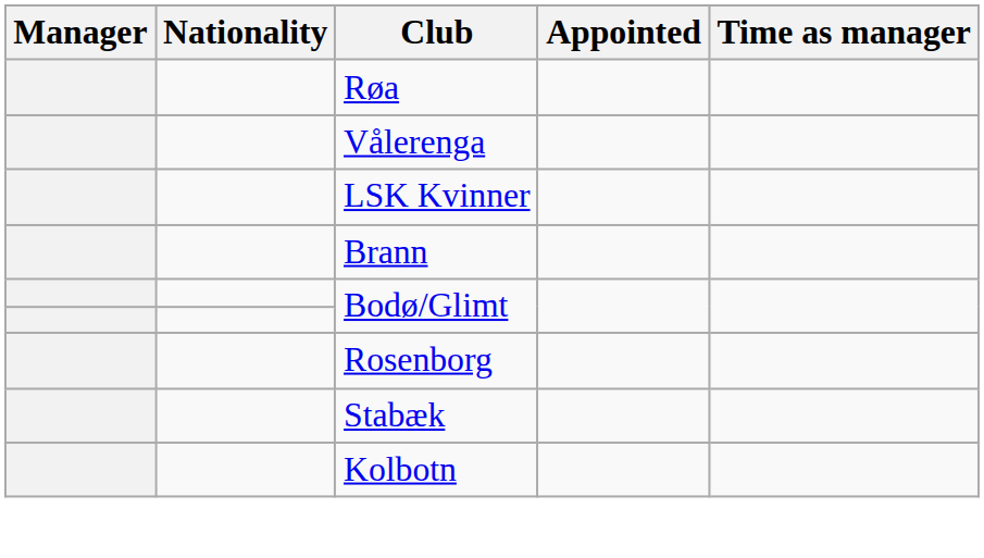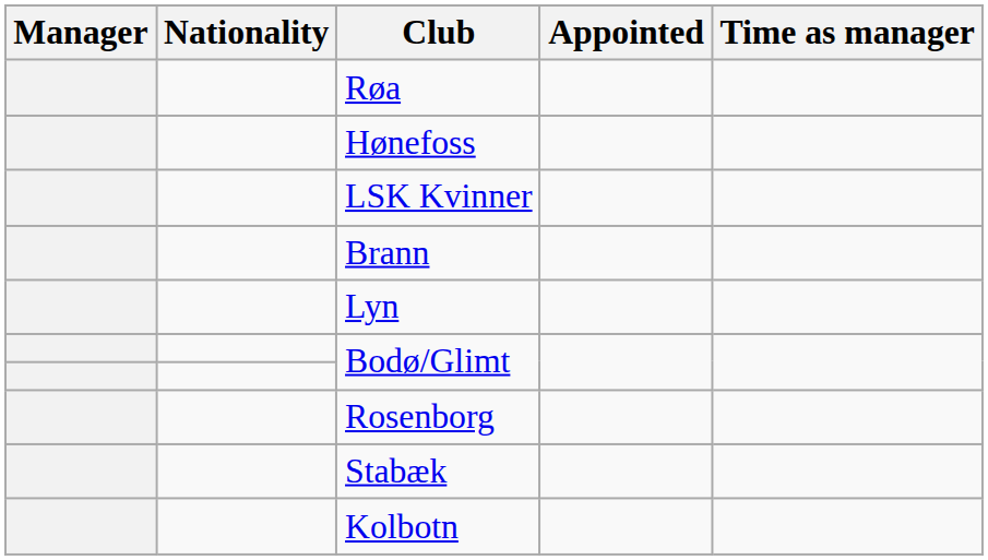 <table class="wikitable sortable plainrowheaders">
 <tr>
 </tr>
 <tr>
 <th scope="col">Manager</th>
 <th scope="col">Nationality</th>
 <th scope="col">Club</th>
 <th scope="col">Appointed</th>
 <th scope="col">Time as manager</th>
 </tr>
 <tr>
 <th scope="row"></th>
 <td></td>
 <td><a href='#'>Røa</a></td>
 <td></td>
 <td></td>
 </tr>
 <tr>
 <th scope="row"></th>
 <td></td>
-<td><a href='#'>Vålerenga</a></td>
+<td><a href='#'>Hønefoss</a></td>
 <td></td>
 <td></td>
 </tr>
 <tr>
 <th scope="row"></th>
 <td></td>
 <td><a href='#'>LSK Kvinner</a></td>
 <td></td>
 <td></td>
 </tr>
 <tr>
 <th scope="row"></th>
 <td></td>
 <td><a href='#'>Brann</a></td>
+<td></td>
+<td></td>
+</tr>
+<tr>
+<th scope="row"></th>
+<td></td>
+<td><a href='#'>Lyn</a></td>
 <td></td>
 <td></td>
 </tr>
 <tr>
 <th scope="row"></th>
 <td></td>
 <td rowspan=2><a href='#'>Bodø/Glimt</a></td>
 <td rowspan=2></td>
 <td rowspan=2></td>
 </tr>
 <tr>
 <th scope="row"></th>
 <td></td>
 </tr>
 <tr>
 <th scope="row"></th>
 <td></td>
 <td><a href='#'>Rosenborg</a></td>
 <td></td>
 <td></td>
 </tr>
 <tr>
 <th scope="row"></th>
 <td></td>
 <td><a href='#'>Stabæk</a></td>
 <td></td>
 <td></td>
 </tr>
 <tr>
 <th scope="row"></th>
 <td></td>
 <td><a href='#'>Kolbotn</a></td>
 <td></td>
 <td></td>
 </tr>
 </table>
